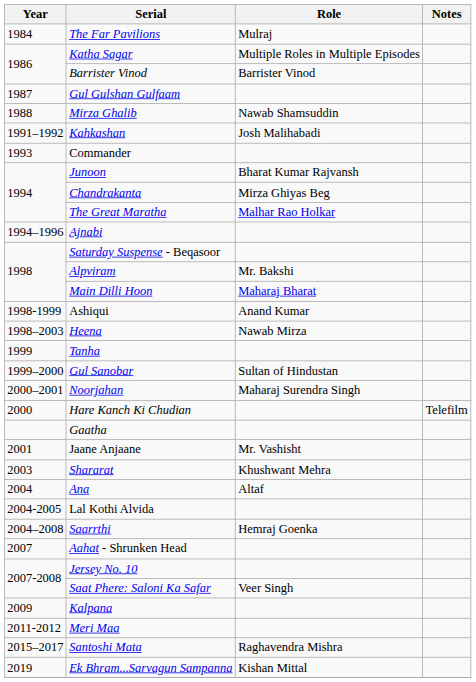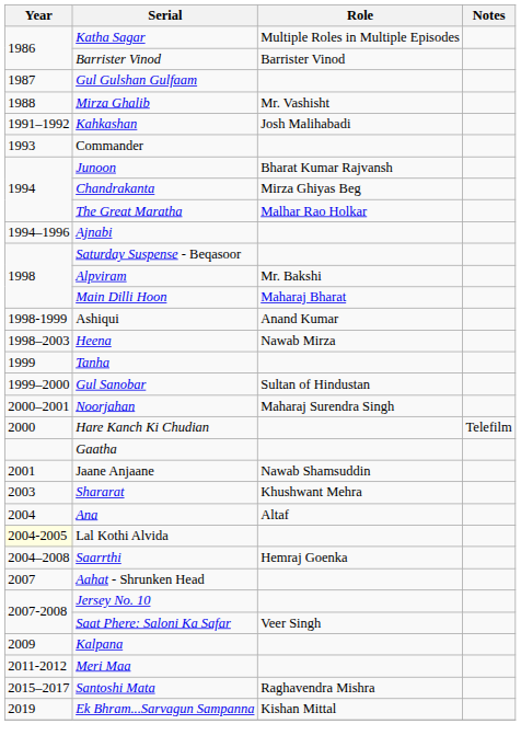 <table class="wikitable">
 <tr>
 <th>Year</th>
 <th>Serial</th>
 <th>Role</th>
 <th>Notes</th>
-</tr>
-<tr>
-<td>1984</td>
-<td><em><a href='#'>The Far Pavilions</a></em></td>
-<td>Mulraj</td>
-<td></td>
 </tr>
 <tr>
 <td rowspan="2">1986</td>
 <td><em><a href='#'>Katha Sagar</a></em></td>
 <td>Multiple Roles in Multiple Episodes</td>
 <td></td>
 </tr>
 <tr>
 <td><em>Barrister Vinod</em></td>
 <td>Barrister Vinod</td>
 <td></td>
 </tr>
 <tr>
 <td>1987</td>
 <td><em><a href='#'>Gul Gulshan Gulfaam</a></em></td>
 <td></td>
 <td></td>
 </tr>
 <tr>
 <td>1988</td>
 <td><em><a href='#'>Mirza Ghalib</a></em></td>
-<td>Nawab Shamsuddin</td>
+<td>Mr. Vashisht</td>
 <td></td>
 </tr>
 <tr>
 <td>1991–1992</td>
 <td><em><a href='#'>Kahkashan</a></em></td>
 <td>Josh Malihabadi</td>
 <td></td>
 </tr>
 <tr>
 <td>1993</td>
 <td>Commander</td>
 <td></td>
 <td></td>
 </tr>
 <tr>
 <td rowspan="3">1994</td>
 <td><em><a href='#'>Junoon</a></em></td>
 <td>Bharat Kumar Rajvansh</td>
 <td></td>
 </tr>
 <tr>
 <td><em><a href='#'>Chandrakanta</a></em></td>
 <td>Mirza Ghiyas Beg</td>
 <td></td>
 </tr>
 <tr>
 <td><em><a href='#'>The Great Maratha</a></em></td>
 <td><a href='#'>Malhar Rao Holkar</a></td>
 <td></td>
 </tr>
 <tr>
 <td>1994–1996</td>
 <td><em><a href='#'>Ajnabi</a></em></td>
 <td></td>
 <td></td>
 </tr>
 <tr>
 <td rowspan="3">1998</td>
 <td><em><a href='#'>Saturday Suspense</a></em> - Beqasoor</td>
 <td></td>
 <td></td>
 </tr>
 <tr>
 <td><em><a href='#'>Alpviram</a></em></td>
 <td>Mr. Bakshi</td>
 <td></td>
 </tr>
 <tr>
 <td><em><a href='#'>Main Dilli Hoon</a></em></td>
 <td><a href='#'>Maharaj Bharat</a></td>
 <td></td>
 </tr>
 <tr>
 <td>1998-1999</td>
 <td>Ashiqui</td>
 <td>Anand Kumar</td>
 <td></td>
 </tr>
 <tr>
 <td>1998–2003</td>
 <td><em><a href='#'>Heena</a></em></td>
 <td>Nawab Mirza</td>
 <td></td>
 </tr>
 <tr>
 <td>1999</td>
 <td><em><a href='#'>Tanha</a></em></td>
 <td></td>
 <td></td>
 </tr>
 <tr>
 <td>1999–2000</td>
 <td><em><a href='#'>Gul Sanobar</a></em></td>
 <td>Sultan of Hindustan</td>
 <td></td>
 </tr>
 <tr>
 <td>2000–2001</td>
 <td><em><a href='#'>Noorjahan</a></em></td>
 <td>Maharaj Surendra Singh</td>
 <td></td>
 </tr>
 <tr>
 <td>2000</td>
 <td><em>Hare Kanch Ki Chudian</em></td>
 <td></td>
 <td>Telefilm</td>
 </tr>
 <tr>
 <td></td>
 <td><em>Gaatha</em></td>
 <td></td>
 <td></td>
 </tr>
 <tr>
 <td>2001</td>
 <td>Jaane Anjaane</td>
-<td>Mr. Vashisht</td>
+<td>Nawab Shamsuddin</td>
 <td></td>
 </tr>
 <tr>
 <td>2003</td>
 <td><em><a href='#'>Shararat</a></em></td>
 <td>Khushwant Mehra</td>
 <td></td>
 </tr>
 <tr>
 <td>2004</td>
 <td><em><a href='#'>Ana</a></em></td>
 <td>Altaf</td>
 <td></td>
 </tr>
 <tr>
-<td>2004-2005</td>
+<td style="background: lightyellow;">2004-2005</td>
 <td>Lal Kothi Alvida</td>
 <td></td>
 <td></td>
 </tr>
 <tr>
 <td>2004–2008</td>
 <td><em><a href='#'>Saarrthi</a></em></td>
 <td>Hemraj Goenka</td>
 <td></td>
 </tr>
 <tr>
 <td>2007</td>
 <td><em><a href='#'>Aahat</a></em> - Shrunken Head</td>
 <td></td>
 <td></td>
 </tr>
 <tr>
 <td rowspan="2">2007-2008</td>
 <td><em><a href='#'>Jersey No. 10</a></em></td>
 <td></td>
 <td></td>
 </tr>
 <tr>
 <td><em><a href='#'>Saat Phere: Saloni Ka Safar</a></em></td>
 <td>Veer Singh</td>
 <td></td>
 </tr>
 <tr>
 <td>2009</td>
 <td><em><a href='#'>Kalpana</a></em></td>
 <td></td>
 <td></td>
 </tr>
 <tr>
 <td>2011-2012</td>
 <td><em><a href='#'>Meri Maa</a></em></td>
 <td></td>
 <td></td>
 </tr>
 <tr>
 <td>2015–2017</td>
 <td><em><a href='#'>Santoshi Mata</a></em></td>
 <td>Raghavendra Mishra</td>
 <td></td>
 </tr>
 <tr>
 <td>2019</td>
 <td><em><a href='#'>Ek Bhram...Sarvagun Sampanna</a></em></td>
 <td>Kishan Mittal</td>
 <td></td>
 </tr>
 <tr>
 </tr>
 </table>
